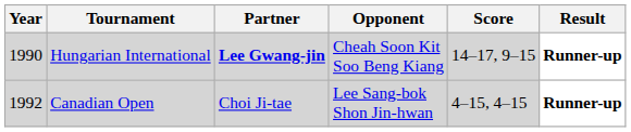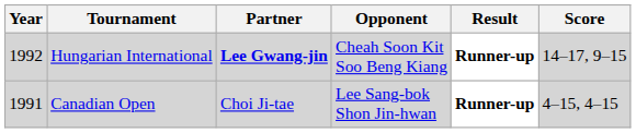 <table class="sortable wikitable" style="font-size:90%;">
 <tr>
 <th>Year</th>
 <th>Tournament</th>
 <th>Partner</th>
 <th>Opponent</th>
+<th>Result</th>
 <th>Score</th>
-<th>Result</th>
 </tr>
 <tr style="background:#D5D5D5">
-<td align="center">1990</td>
+<td align="center">1992</td>
 <td align="left"><a href='#'>Hungarian International</a></td>
 <td align="left"><strong> <a href='#'>Lee Gwang-jin</a></strong></td>
 <td align="left"> <a href='#'>Cheah Soon Kit</a> <br>  <a href='#'>Soo Beng Kiang</a></td>
+<td style="text-align:left; background:white"> <strong>Runner-up</strong></td>
 <td align="left">14–17, 9–15</td>
-<td style="text-align:left; background:white"> <strong>Runner-up</strong></td>
 </tr>
 <tr style="background:#D5D5D5">
-<td align="center">1992</td>
+<td align="center">1991</td>
 <td align="left"><a href='#'>Canadian Open</a></td>
 <td align="left"> <a href='#'>Choi Ji-tae</a></td>
 <td align="left"> <a href='#'>Lee Sang-bok</a> <br>  <a href='#'>Shon Jin-hwan</a></td>
+<td style="text-align:left; background:white"> <strong>Runner-up</strong></td>
 <td align="left">4–15, 4–15</td>
-<td style="text-align:left; background:white"> <strong>Runner-up</strong></td>
 </tr>
 </table>
